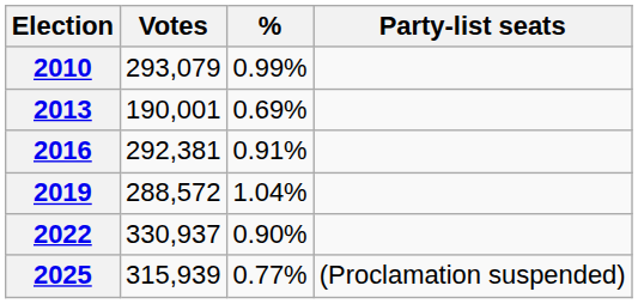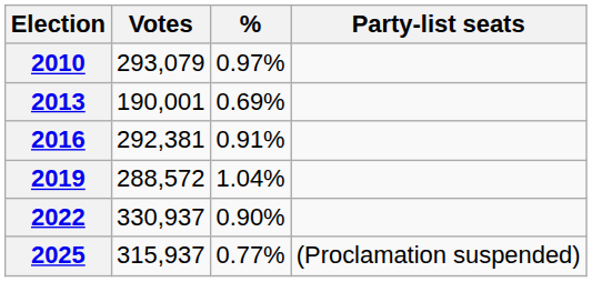 <table class=wikitable style="text-align:center">
 <tr>
 <th>Election</th>
 <th>Votes</th>
 <th>%</th>
 <th>Party-list seats</th>
 </tr>
 <tr>
 <th align=left><a href='#'>2010</a></th>
 <td>293,079</td>
-<td>0.99%</td>
+<td>0.97%</td>
 <td></td>
 </tr>
 <tr>
 <th align=left><a href='#'>2013</a></th>
 <td>190,001</td>
 <td>0.69%</td>
 <td></td>
 </tr>
 <tr>
 <th align=left><a href='#'>2016</a></th>
 <td>292,381</td>
 <td>0.91%</td>
 <td></td>
 </tr>
 <tr>
 <th align=left><a href='#'>2019</a></th>
 <td>288,572</td>
 <td>1.04%</td>
 <td></td>
 </tr>
 <tr>
 <th align=left><a href='#'>2022</a></th>
 <td>330,937</td>
 <td>0.90%</td>
 <td></td>
 </tr>
 <tr>
 <th align=left><a href='#'>2025</a></th>
-<td>315,939</td>
+<td>315,937</td>
 <td>0.77%</td>
 <td>(Proclamation suspended)</td>
 </tr>
 </table>
